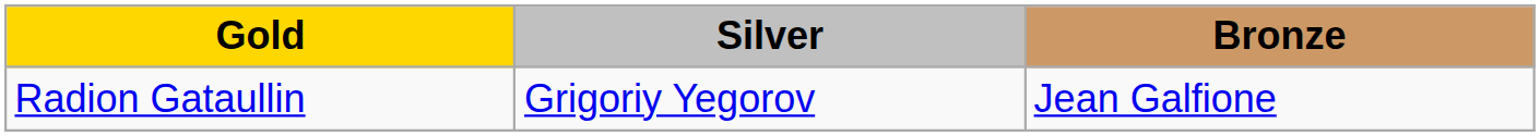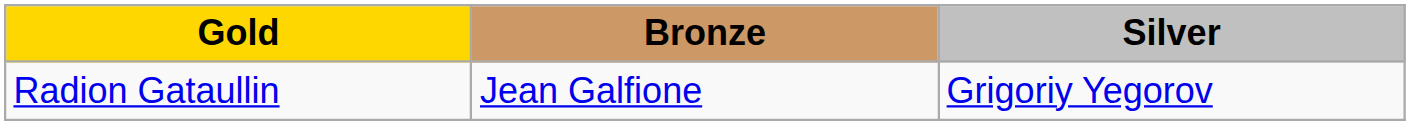 <table class="wikitable" style="text-align:left">
 <tr align="center">
 <td width=200 bgcolor=gold><strong>Gold</strong></td>
+<td width=200 bgcolor=CC9966><strong>Bronze</strong></td>
 <td width=200 bgcolor=silver><strong>Silver</strong></td>
-<td width=200 bgcolor=CC9966><strong>Bronze</strong></td>
 </tr>
 <tr>
 <td><a href='#'>Radion Gataullin</a><br><em></em></td>
+<td><a href='#'>Jean Galfione</a><br><em></em></td>
 <td><a href='#'>Grigoriy Yegorov</a><br><em></em></td>
-<td><a href='#'>Jean Galfione</a><br><em></em></td>
 </tr>
 </table>
